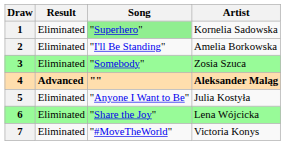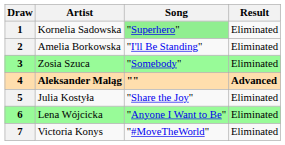 <table class="sortable wikitable plainrowheaders" style="margin: 1em auto 1em auto;">
 <tr>
 <th scope="col">Draw</th>
+<th scope="col">Artist</th>
+<th scope="col">Song</th>
 <th>Result</th>
-<th scope="col">Song</th>
-<th scope="col">Artist</th>
 </tr>
 <tr>
 <th scope="row" style="text-align:center;">1</th>
+<td>Kornelia Sadowska</td>
+<td style="background: lightgreen;">"<a href='#'>Superhero</a>"</td>
 <td>Eliminated</td>
-<td style="background: lightgreen;">"<a href='#'>Superhero</a>"</td>
-<td>Kornelia Sadowska</td>
 </tr>
 <tr>
 <th scope="row" style="text-align:center;">2</th>
+<td>Amelia Borkowska</td>
+<td>"<a href='#'>I'll Be Standing</a>"</td>
 <td>Eliminated</td>
-<td>"<a href='#'>I'll Be Standing</a>"</td>
-<td>Amelia Borkowska</td>
 </tr>
 <tr style="background:palegreen;">
 <th scope="row" style="text-align:center; background:palegreen;">3</th>
+<td>Zosia Szuca</td>
+<td>"<a href='#'>Somebody</a>"</td>
 <td>Eliminated</td>
-<td>"<a href='#'>Somebody</a>"</td>
-<td>Zosia Szuca</td>
 </tr>
 <tr style="font-weight:bold; background:navajowhite;">
 <th scope="row" style="text-align:center; font-weight:bold; background:navajowhite;">4</th>
+<td>Aleksander Maląg</td>
+<td>""</td>
 <td>Advanced</td>
-<td>""</td>
-<td>Aleksander Maląg</td>
 </tr>
 <tr>
 <th scope="row" style="text-align:center;">5</th>
+<td>Julia Kostyła</td>
+<td>"<a href='#'>Share the Joy</a>"</td>
 <td>Eliminated</td>
-<td>"<a href='#'>Anyone I Want to Be</a>"</td>
-<td>Julia Kostyła</td>
 </tr>
 <tr style="background:palegreen;">
 <th style="text-align:center; background:palegreen;" scope="row">6</th>
+<td>Lena Wójcicka</td>
+<td>"<a href='#'>Anyone I Want to Be</a>"</td>
 <td>Eliminated</td>
-<td>"<a href='#'>Share the Joy</a>"</td>
-<td>Lena Wójcicka</td>
 </tr>
 <tr>
 <th scope="row" style="text-align:center;">7</th>
+<td>Victoria Konys</td>
+<td>"<a href='#'>#MoveTheWorld</a>"</td>
 <td>Eliminated</td>
-<td>"<a href='#'>#MoveTheWorld</a>"</td>
-<td>Victoria Konys</td>
 </tr>
 </table>
